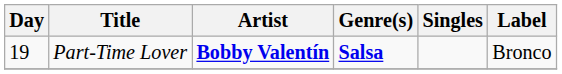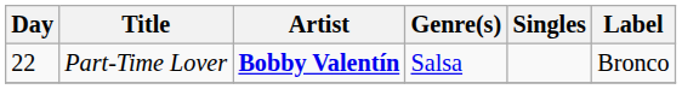 <table class="wikitable sortable" style="text-align: left;">
 <tr>
 <th>Day</th>
 <th>Title</th>
 <th>Artist</th>
 <th>Genre(s)</th>
 <th>Singles</th>
 <th>Label</th>
 </tr>
 <tr>
-<td>19</td>
+<td>22</td>
 <td><em>Part-Time Lover</em></td>
 <td><strong><a href='#'>Bobby Valentín</a></strong></td>
-<td><strong><a href='#'>Salsa</a></strong></td>
+<td><a href='#'>Salsa</a></td>
 <td></td>
 <td>Bronco</td>
 </tr>
 <tr>
 </tr>
 </table>
